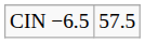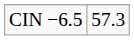 <table class="wikitable">
 <tr align="center">
 </tr>
 <tr align="center">
 <td>CIN −6.5</td>
-<td>57.5</td>
+<td>57.3</td>
 </tr>
 </table>
